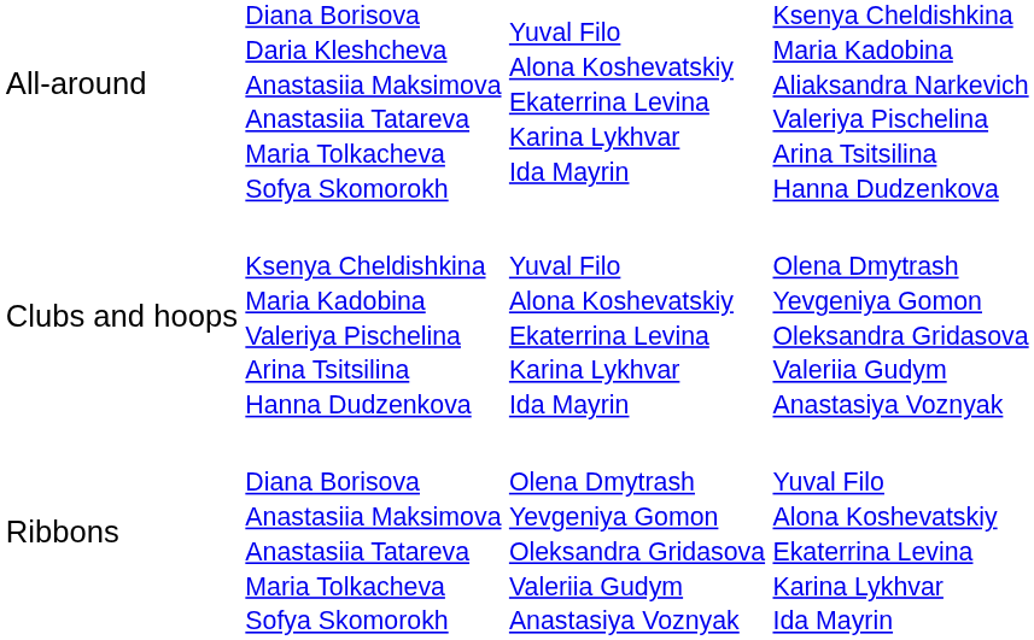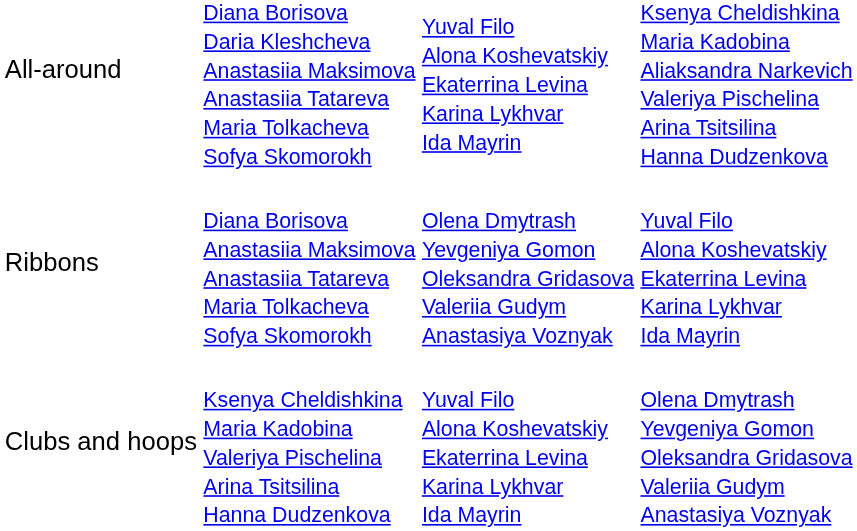 <table>
 <tr>
 <td>All-around<br></td>
 <td><br><small><a href='#'>Diana Borisova</a> <br> <a href='#'>Daria Kleshcheva</a> <br> <a href='#'>Anastasiia Maksimova</a> <br> <a href='#'>Anastasiia Tatareva</a> <br> <a href='#'>Maria Tolkacheva</a> <br> <a href='#'>Sofya Skomorokh</a> </small></td>
 <td><br><small><a href='#'>Yuval Filo</a> <br> <a href='#'>Alona Koshevatskiy</a> <br> <a href='#'>Ekaterrina Levina</a> <br> <a href='#'>Karina Lykhvar</a> <br> <a href='#'>Ida Mayrin</a> </small></td>
 <td><br><small> <a href='#'>Ksenya Cheldishkina</a> <br> <a href='#'>Maria Kadobina</a> <br> <a href='#'>Aliaksandra Narkevich</a> <br> <a href='#'>Valeriya Pischelina</a> <br> <a href='#'>Arina Tsitsilina</a> <br> <a href='#'>Hanna Dudzenkova</a> </small></td>
 </tr>
 <tr>
+<td>Ribbons<br></td>
+<td><br><small><a href='#'>Diana Borisova</a> <br> <a href='#'>Anastasiia Maksimova</a> <br> <a href='#'>Anastasiia Tatareva</a> <br> <a href='#'>Maria Tolkacheva</a> <br> <a href='#'>Sofya Skomorokh</a> </small></td>
+<td><br><small><a href='#'>Olena Dmytrash</a> <br> <a href='#'>Yevgeniya Gomon</a> <br> <a href='#'>Oleksandra Gridasova</a> <br> <a href='#'>Valeriia Gudym</a> <br> <a href='#'>Anastasiya Voznyak</a> </small></td>
+<td><br><small><a href='#'>Yuval Filo</a> <br> <a href='#'>Alona Koshevatskiy</a> <br> <a href='#'>Ekaterrina Levina</a> <br> <a href='#'>Karina Lykhvar</a> <br> <a href='#'>Ida Mayrin</a> </small></td>
+</tr>
+<tr>
 <td>Clubs and hoops<br></td>
 <td><br><small> <a href='#'>Ksenya Cheldishkina</a> <br> <a href='#'>Maria Kadobina</a> <br> <a href='#'>Valeriya Pischelina</a> <br> <a href='#'>Arina Tsitsilina</a> <br> <a href='#'>Hanna Dudzenkova</a> </small></td>
 <td><br><small><a href='#'>Yuval Filo</a> <br> <a href='#'>Alona Koshevatskiy</a> <br> <a href='#'>Ekaterrina Levina</a> <br> <a href='#'>Karina Lykhvar</a> <br> <a href='#'>Ida Mayrin</a> </small></td>
 <td><br><small><a href='#'>Olena Dmytrash</a> <br> <a href='#'>Yevgeniya Gomon</a> <br> <a href='#'>Oleksandra Gridasova</a> <br> <a href='#'>Valeriia Gudym</a> <br> <a href='#'>Anastasiya Voznyak</a> </small></td>
 </tr>
-<tr>
-<td>Ribbons<br></td>
-<td><br><small><a href='#'>Diana Borisova</a> <br> <a href='#'>Anastasiia Maksimova</a> <br> <a href='#'>Anastasiia Tatareva</a> <br> <a href='#'>Maria Tolkacheva</a> <br> <a href='#'>Sofya Skomorokh</a> </small></td>
-<td><br><small><a href='#'>Olena Dmytrash</a> <br> <a href='#'>Yevgeniya Gomon</a> <br> <a href='#'>Oleksandra Gridasova</a> <br> <a href='#'>Valeriia Gudym</a> <br> <a href='#'>Anastasiya Voznyak</a> </small></td>
-<td><br><small><a href='#'>Yuval Filo</a> <br> <a href='#'>Alona Koshevatskiy</a> <br> <a href='#'>Ekaterrina Levina</a> <br> <a href='#'>Karina Lykhvar</a> <br> <a href='#'>Ida Mayrin</a> </small></td>
-</tr>
 </table>
